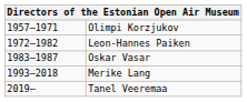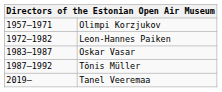 <table class="wikitable">
 <tr>
 <th colspan="2">Directors of the Estonian Open Air Museum</th>
 </tr>
 <tr>
 <td>1957–1971</td>
 <td>Olimpi Korzjukov</td>
 </tr>
 <tr>
 <td>1972–1982</td>
 <td>Leon-Hannes Paiken</td>
 </tr>
 <tr>
 <td>1983–1987</td>
 <td>Oskar Vasar</td>
 </tr>
 <tr>
-<td>1993–2018</td>
-<td>Merike Lang</td>
+<td>1987–1992</td>
+<td>Tõnis Müller</td>
 </tr>
 <tr>
 <td>2019–</td>
 <td>Tanel Veeremaa</td>
 </tr>
 </table>
